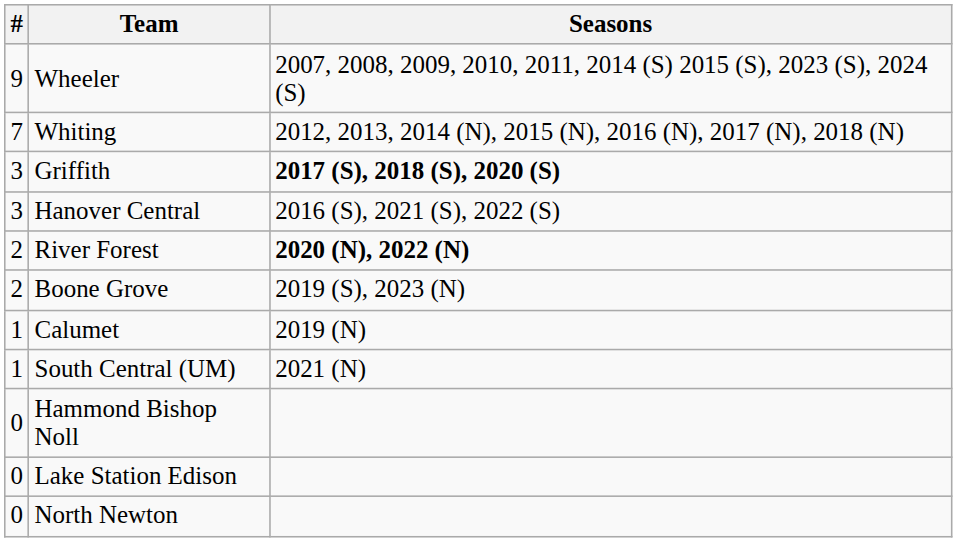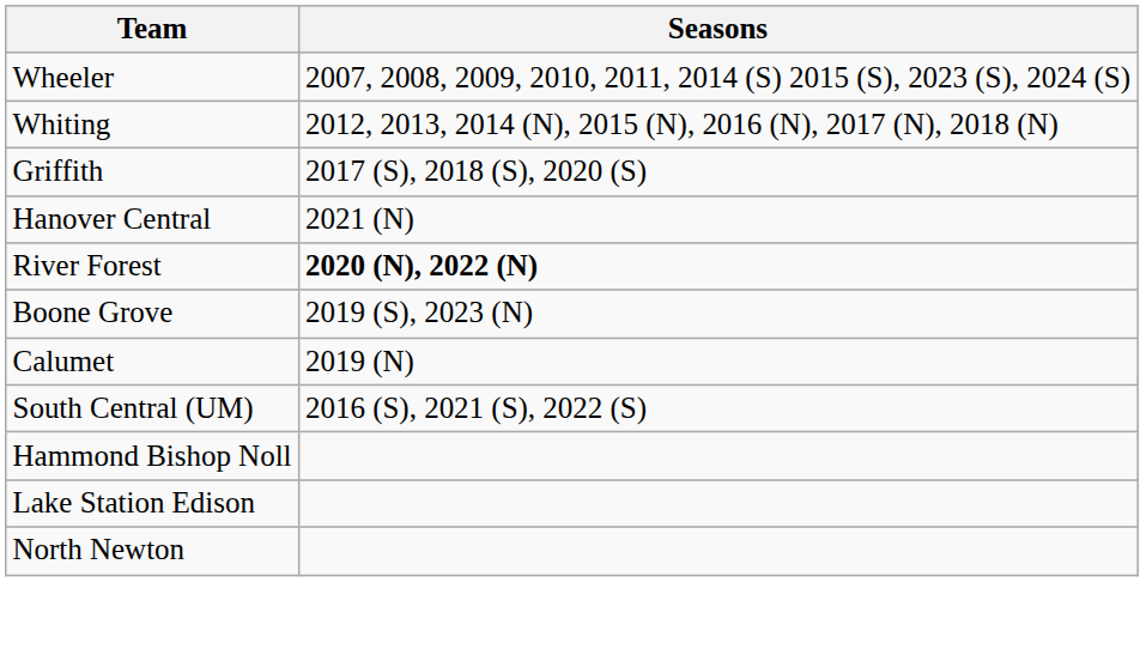 <table class="wikitable" style=>
 <tr>
-<th>#</th>
 <th>Team</th>
 <th>Seasons</th>
 </tr>
 <tr>
-<td>9</td>
 <td>Wheeler</td>
 <td>2007, 2008, 2009, 2010, 2011, 2014 (S) 2015 (S), 2023 (S), 2024 (S)</td>
 </tr>
 <tr>
-<td>7</td>
 <td>Whiting</td>
 <td>2012, 2013, 2014 (N), 2015 (N), 2016 (N), 2017 (N), 2018 (N)</td>
 </tr>
 <tr>
-<td>3</td>
 <td>Griffith</td>
-<td><strong>2017 (S), 2018 (S), 2020 (S)</strong></td>
+<td>2017 (S), 2018 (S), 2020 (S)</td>
 </tr>
 <tr>
-<td>3</td>
 <td>Hanover Central</td>
-<td>2016 (S), 2021 (S), 2022 (S)</td>
+<td>2021 (N)</td>
 </tr>
 <tr>
-<td>2</td>
 <td>River Forest</td>
 <td><strong>2020 (N), 2022 (N)</strong></td>
 </tr>
 <tr>
-<td>2</td>
 <td>Boone Grove</td>
 <td>2019 (S), 2023 (N)</td>
 </tr>
 <tr>
-<td>1</td>
 <td>Calumet</td>
 <td>2019 (N)</td>
 </tr>
 <tr>
-<td>1</td>
 <td>South Central (UM)</td>
-<td>2021 (N)</td>
+<td>2016 (S), 2021 (S), 2022 (S)</td>
 </tr>
 <tr>
-<td>0</td>
 <td>Hammond Bishop Noll</td>
 <td></td>
 </tr>
 <tr>
-<td>0</td>
 <td>Lake Station Edison</td>
 <td></td>
 </tr>
 <tr>
-<td>0</td>
 <td>North Newton</td>
 <td></td>
 </tr>
 </table>
